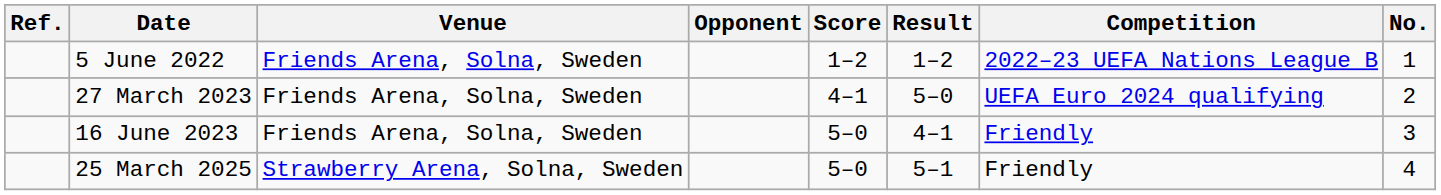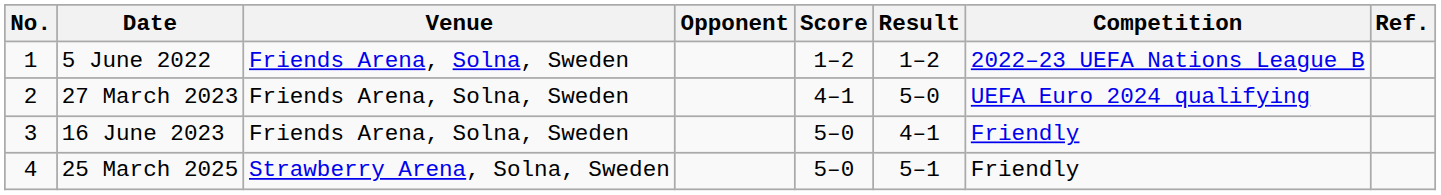 <table class="wikitable">
 <tr>
-<th>Ref.</th>
+<th scope="col">No.</th>
 <th scope="col">Date</th>
 <th scope="col">Venue</th>
 <th scope="col">Opponent</th>
 <th scope="col">Score</th>
 <th scope="col">Result</th>
 <th scope="col">Competition</th>
-<th scope="col">No.</th>
+<th>Ref.</th>
 </tr>
 <tr>
-<td></td>
+<td align="center">1</td>
 <td>5 June 2022</td>
 <td><a href='#'>Friends Arena</a>, <a href='#'>Solna</a>, Sweden</td>
 <td></td>
 <td align="center">1–2</td>
 <td align="center">1–2</td>
 <td><a href='#'>2022–23 UEFA Nations League B</a></td>
-<td align="center">1</td>
+<td></td>
 </tr>
 <tr>
-<td></td>
+<td align="center">2</td>
 <td>27 March 2023</td>
 <td>Friends Arena, Solna, Sweden</td>
 <td></td>
 <td align="center">4–1</td>
 <td align="center">5–0</td>
 <td><a href='#'>UEFA Euro 2024 qualifying</a></td>
-<td align="center">2</td>
+<td></td>
 </tr>
 <tr>
-<td></td>
+<td align="center">3</td>
 <td>16 June 2023</td>
 <td>Friends Arena, Solna, Sweden</td>
 <td></td>
 <td align="center">5–0</td>
 <td align="center">4–1</td>
 <td><a href='#'>Friendly</a></td>
-<td align="center">3</td>
+<td></td>
 </tr>
 <tr>
-<td></td>
+<td align="center">4</td>
 <td>25 March 2025</td>
 <td><a href='#'>Strawberry Arena</a>, Solna, Sweden</td>
 <td></td>
 <td align="center">5–0</td>
 <td align="center">5–1</td>
 <td>Friendly</td>
-<td align="center">4</td>
+<td></td>
 </tr>
 </table>
